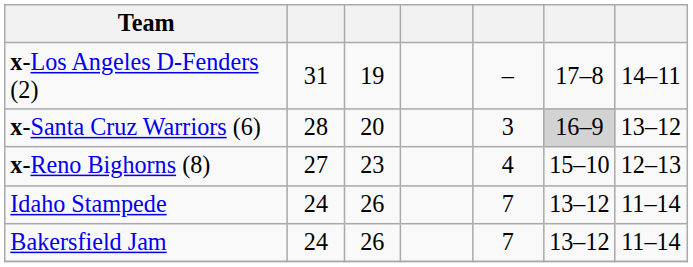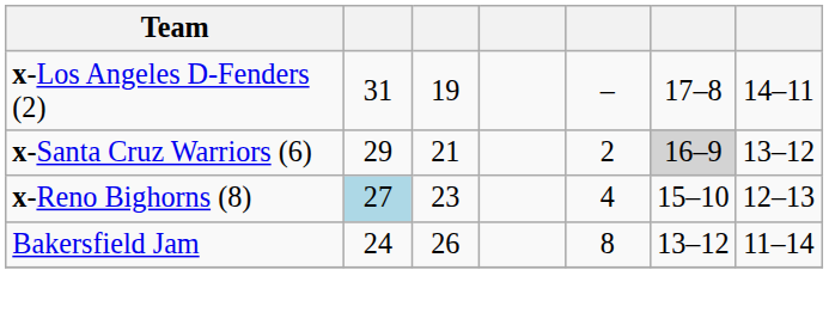 <table class="wikitable" style="text-align:center">
 <tr>
 <th style="width:180px">Team</th>
 <th style="width:30px"></th>
 <th style="width:30px"></th>
 <th style="width:40px"></th>
 <th style="width:40px"></th>
 <th style="width:40px"></th>
 <th style="width:40px"></th>
 </tr>
 <tr>
 <td align=left><strong>x</strong>-<a href='#'>Los Angeles D-Fenders</a> (2)</td>
 <td>31</td>
 <td>19</td>
 <td></td>
 <td>–</td>
 <td>17–8</td>
 <td>14–11</td>
 </tr>
 <tr>
 <td align=left><strong>x</strong>-<a href='#'>Santa Cruz Warriors</a> (6)</td>
-<td>28</td>
-<td>20</td>
+<td>29</td>
+<td>21</td>
 <td></td>
-<td>3</td>
+<td>2</td>
 <td style="background: lightgrey;">16–9</td>
 <td>13–12</td>
 </tr>
 <tr>
 <td align=left><strong>x</strong>-<a href='#'>Reno Bighorns</a> (8)</td>
-<td>27</td>
+<td style="background: lightblue;">27</td>
 <td>23</td>
 <td></td>
 <td>4</td>
 <td>15–10</td>
 <td>12–13</td>
 </tr>
 <tr>
-<td align=left><a href='#'>Idaho Stampede</a></td>
-<td>24</td>
-<td>26</td>
-<td></td>
-<td>7</td>
-<td>13–12</td>
-<td>11–14</td>
-</tr>
-<tr>
 <td align=left><a href='#'>Bakersfield Jam</a></td>
 <td>24</td>
 <td>26</td>
 <td></td>
-<td>7</td>
+<td>8</td>
 <td>13–12</td>
 <td>11–14</td>
 </tr>
 <tr>
 </tr>
 </table>
